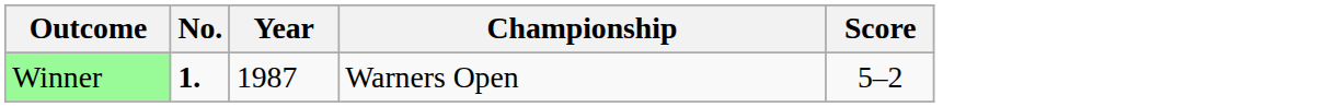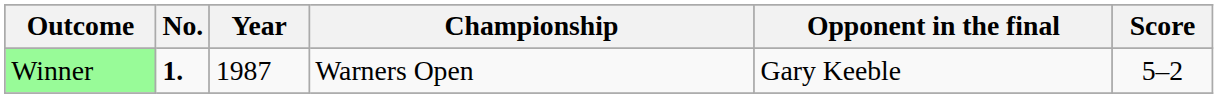 <table class="sortable wikitable">
 <tr>
 <th width="80">Outcome</th>
 <th width="20">No.</th>
 <th width="50">Year</th>
 <th style="width:250px;">Championship</th>
+<th style="width:200px;">Opponent in the final</th>
 <th style="width:50px;">Score</th>
 </tr>
 <tr>
 <td style="background:#98FB98">Winner</td>
 <td><strong>1.</strong></td>
 <td>1987</td>
 <td>Warners Open</td>
+<td> Gary Keeble</td>
 <td align=center>5–2</td>
 </tr>
 </table>
